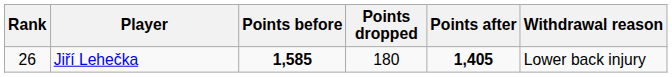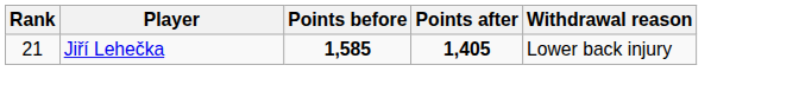 <table class="wikitable sortable">
 <tr>
 <th>Rank</th>
 <th style="width:185px;">Player</th>
 <th>Points before</th>
-<th style="width:75px;">Points dropped</th>
 <th>Points after</th>
 <th>Withdrawal reason</th>
 </tr>
 <tr>
-<td style="text-align:center;">26</td>
+<td style="text-align:center;">21</td>
 <td> <a href='#'>Jiří Lehečka</a></td>
 <td style="text-align:center;"><strong>1,585</strong></td>
-<td style="text-align:center;">180</td>
 <td style="text-align:center;"><strong>1,405</strong></td>
 <td>Lower back injury</td>
 </tr>
 </table>
